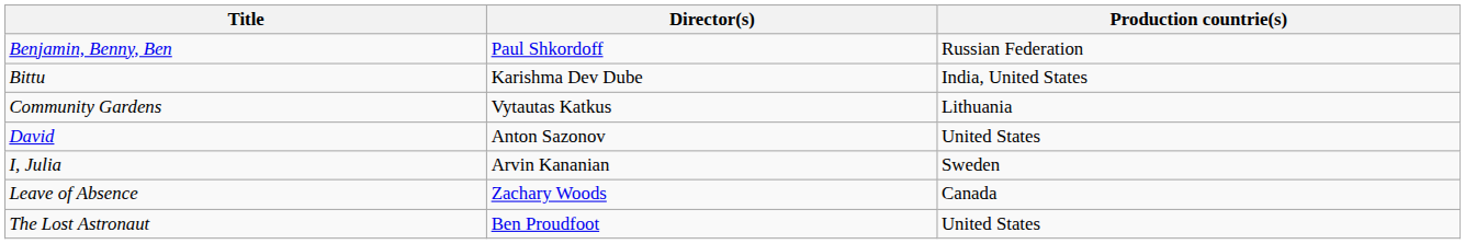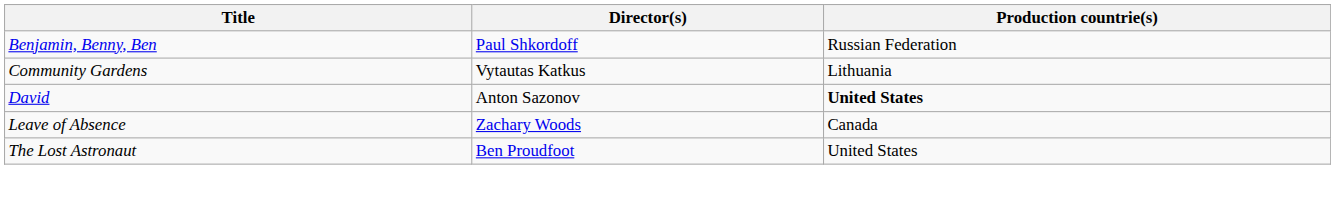 <table class="sortable wikitable" style="width:100%; margin-bottom:4px" cellpadding="5">
 <tr>
 <th scope="col">Title</th>
 <th scope="col">Director(s)</th>
 <th scope="col">Production countrie(s)</th>
 </tr>
 <tr>
 <td><em><a href='#'>Benjamin, Benny, Ben</a></em></td>
 <td><a href='#'>Paul Shkordoff</a></td>
 <td>Russian Federation</td>
 </tr>
 <tr>
-<td><em>Bittu</em></td>
-<td>Karishma Dev Dube</td>
-<td>India, United States</td>
-</tr>
-<tr>
 <td><em>Community Gardens</em></td>
 <td>Vytautas Katkus</td>
 <td>Lithuania</td>
 </tr>
 <tr>
 <td><em><a href='#'>David</a></em></td>
 <td>Anton Sazonov</td>
-<td>United States</td>
-</tr>
-<tr>
-<td><em>I, Julia</em></td>
-<td>Arvin Kananian</td>
-<td>Sweden</td>
+<td><strong>United States</strong></td>
 </tr>
 <tr>
 <td><em>Leave of Absence</em></td>
 <td><a href='#'>Zachary Woods</a></td>
 <td>Canada</td>
 </tr>
 <tr>
 <td><em>The Lost Astronaut</em></td>
 <td><a href='#'>Ben Proudfoot</a></td>
 <td>United States</td>
 </tr>
 </table>
